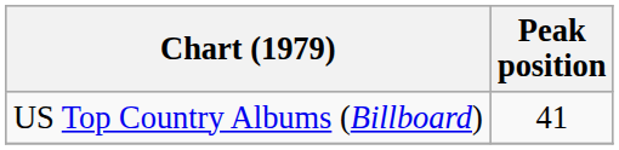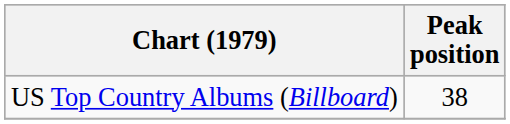 <table class="wikitable sortable">
 <tr>
 <th align="left">Chart (1979)</th>
 <th align="center">Peak<br>position</th>
 </tr>
 <tr>
 <td align="left">US <a href='#'>Top Country Albums</a> (<em><a href='#'>Billboard</a></em>)</td>
-<td align="center">41</td>
+<td align="center">38</td>
 </tr>
 <tr>
 </tr>
 </table>
